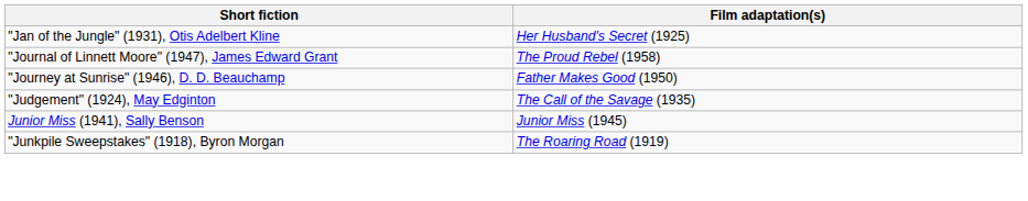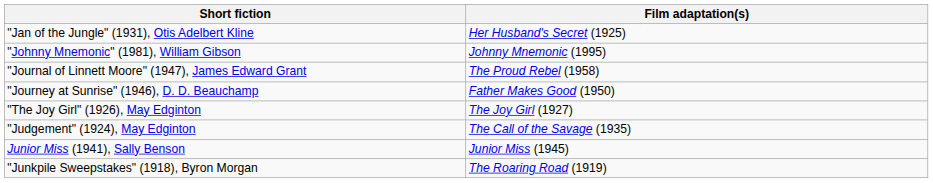 <table class="wikitable">
 <tr>
 <th width="600">Short fiction</th>
 <th width="600">Film adaptation(s)</th>
 </tr>
 <tr>
 <td>"Jan of the Jungle" (1931), <a href='#'>Otis Adelbert Kline</a></td>
 <td><em><a href='#'>Her Husband's Secret</a></em> (1925)</td>
 </tr>
 <tr>
+<td>"<a href='#'>Johnny Mnemonic</a>" (1981), <a href='#'>William Gibson</a></td>
+<td><em><a href='#'>Johnny Mnemonic</a></em> (1995)</td>
+</tr>
+<tr>
 <td>"Journal of Linnett Moore" (1947), <a href='#'>James Edward Grant</a></td>
 <td><em><a href='#'>The Proud Rebel</a></em> (1958)</td>
 </tr>
 <tr>
 <td>"Journey at Sunrise" (1946), <a href='#'>D. D. Beauchamp</a></td>
 <td><em><a href='#'>Father Makes Good</a></em> (1950)</td>
+</tr>
+<tr>
+<td>"The Joy Girl" (1926), <a href='#'>May Edginton</a></td>
+<td><em><a href='#'>The Joy Girl</a></em> (1927)</td>
 </tr>
 <tr>
 <td>"Judgement" (1924), <a href='#'>May Edginton</a></td>
 <td><em><a href='#'>The Call of the Savage</a></em> (1935)</td>
 </tr>
 <tr>
 <td><em><a href='#'>Junior Miss</a></em> (1941), <a href='#'>Sally Benson</a></td>
 <td><em><a href='#'>Junior Miss</a></em> (1945)</td>
 </tr>
 <tr>
 <td>"Junkpile Sweepstakes" (1918), Byron Morgan</td>
 <td><em><a href='#'>The Roaring Road</a></em> (1919)</td>
 </tr>
 </table>
